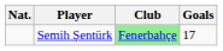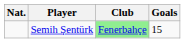 <table class="wikitable">
 <tr>
 <th>Nat.</th>
 <th>Player</th>
 <th>Club</th>
 <th>Goals</th>
 </tr>
 <tr>
 <td></td>
 <td><a href='#'>Semih Şentürk</a></td>
 <td style="background: lightgreen;"><a href='#'>Fenerbahçe</a></td>
-<td>17</td>
+<td>15</td>
 </tr>
 </table>
